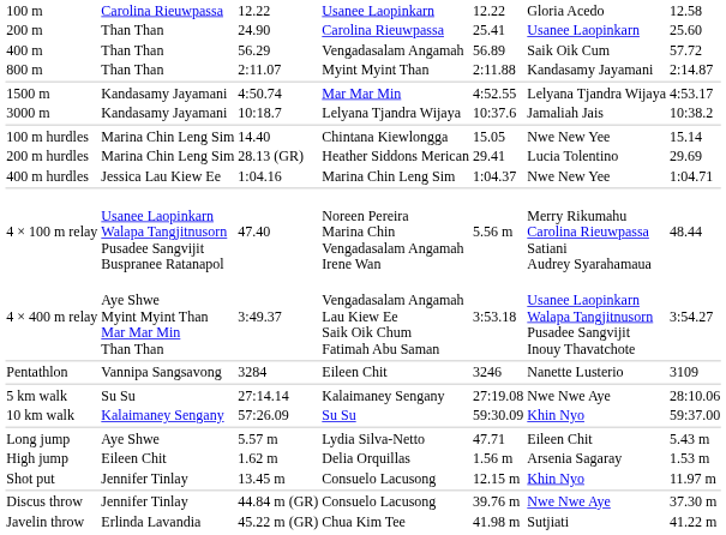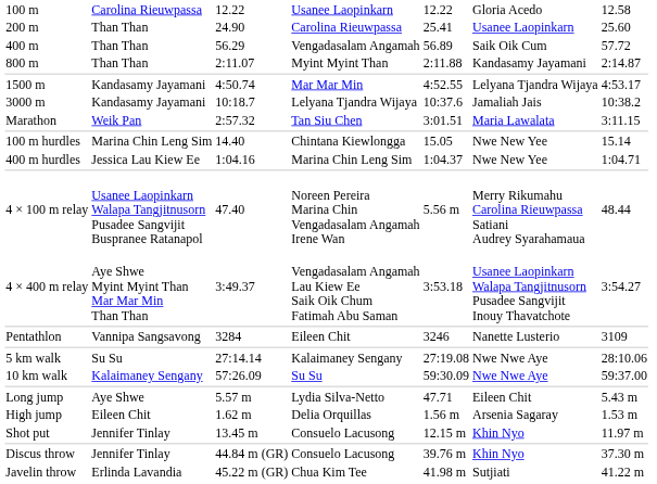 <table>
 <tr>
 <td>100 m</td>
 <td> <a href='#'>Carolina Rieuwpassa</a></td>
 <td>12.22</td>
 <td> <a href='#'>Usanee Laopinkarn</a></td>
 <td>12.22</td>
 <td> Gloria Acedo</td>
 <td>12.58</td>
 </tr>
 <tr>
 <td>200 m</td>
 <td> Than Than</td>
 <td>24.90</td>
 <td> <a href='#'>Carolina Rieuwpassa</a></td>
 <td>25.41</td>
 <td> <a href='#'>Usanee Laopinkarn</a></td>
 <td>25.60</td>
 </tr>
 <tr>
 <td>400 m</td>
 <td> Than Than</td>
 <td>56.29</td>
 <td> Vengadasalam Angamah</td>
 <td>56.89</td>
 <td> Saik Oik Cum</td>
 <td>57.72</td>
 </tr>
 <tr>
 <td>800 m</td>
 <td> Than Than</td>
 <td>2:11.07</td>
 <td> Myint Myint Than</td>
 <td>2:11.88</td>
 <td> Kandasamy Jayamani</td>
 <td>2:14.87</td>
 </tr>
 <tr bgcolor=#DDDDDD>
 <td colspan=7></td>
 </tr>
 <tr>
 <td>1500 m</td>
 <td> Kandasamy Jayamani</td>
 <td>4:50.74</td>
 <td> <a href='#'>Mar Mar Min</a></td>
 <td>4:52.55</td>
 <td> Lelyana Tjandra Wijaya</td>
 <td>4:53.17</td>
 </tr>
 <tr>
 <td>3000 m</td>
 <td> Kandasamy Jayamani</td>
 <td>10:18.7</td>
 <td> Lelyana Tjandra Wijaya</td>
 <td>10:37.6</td>
 <td> Jamaliah Jais</td>
 <td>10:38.2</td>
 </tr>
+<tr>
+<td>Marathon</td>
+<td> <a href='#'>Weik Pan</a></td>
+<td>2:57.32</td>
+<td> <a href='#'>Tan Siu Chen</a></td>
+<td>3:01.51</td>
+<td> <a href='#'>Maria Lawalata</a></td>
+<td>3:11.15</td>
+</tr>
 <tr bgcolor=#DDDDDD>
 <td colspan=7></td>
 </tr>
 <tr>
 <td>100 m hurdles</td>
 <td> Marina Chin Leng Sim</td>
 <td>14.40</td>
 <td> Chintana Kiewlongga</td>
 <td>15.05</td>
 <td> Nwe New Yee</td>
 <td>15.14</td>
-</tr>
-<tr>
-<td>200 m hurdles</td>
-<td> Marina Chin Leng Sim</td>
-<td>28.13 (GR)</td>
-<td> Heather Siddons Merican</td>
-<td>29.41</td>
-<td> Lucia Tolentino</td>
-<td>29.69</td>
 </tr>
 <tr>
 <td>400 m hurdles</td>
 <td> Jessica Lau Kiew Ee</td>
 <td>1:04.16</td>
 <td> Marina Chin Leng Sim</td>
 <td>1:04.37</td>
 <td> Nwe New Yee</td>
 <td>1:04.71</td>
 </tr>
 <tr bgcolor=#DDDDDD>
 <td colspan=7></td>
 </tr>
 <tr>
 <td>4 × 100 m relay</td>
 <td><br><a href='#'>Usanee Laopinkarn</a><br><a href='#'>Walapa Tangjitnusorn</a><br>Pusadee Sangvijit<br>Buspranee Ratanapol</td>
 <td>47.40</td>
 <td><br>Noreen Pereira<br>Marina Chin<br>Vengadasalam Angamah<br>Irene Wan</td>
 <td>5.56 m</td>
 <td><br>Merry Rikumahu<br><a href='#'>Carolina Rieuwpassa</a><br>Satiani<br>Audrey Syarahamaua</td>
 <td>48.44</td>
 </tr>
 <tr>
 <td>4 × 400 m relay</td>
 <td><br>Aye Shwe<br>Myint Myint Than<br><a href='#'>Mar Mar Min</a><br>Than Than</td>
 <td>3:49.37</td>
 <td><br>Vengadasalam Angamah<br>Lau Kiew Ee<br>Saik Oik Chum<br>Fatimah Abu Saman</td>
 <td>3:53.18</td>
 <td><br><a href='#'>Usanee Laopinkarn</a><br><a href='#'>Walapa Tangjitnusorn</a><br>Pusadee Sangvijit<br>Inouy Thavatchote</td>
 <td>3:54.27</td>
 </tr>
 <tr bgcolor=#DDDDDD>
 <td colspan=7></td>
 </tr>
 <tr>
 <td>Pentathlon</td>
 <td> Vannipa Sangsavong</td>
 <td>3284</td>
 <td>  Eileen Chit</td>
 <td>3246</td>
 <td> Nanette Lusterio</td>
 <td>3109</td>
 </tr>
 <tr bgcolor=#DDDDDD>
 <td colspan=7></td>
 </tr>
 <tr>
 <td>5 km walk</td>
 <td> Su Su</td>
 <td>27:14.14</td>
 <td> Kalaimaney Sengany</td>
 <td>27:19.08</td>
 <td> Nwe Nwe Aye</td>
 <td>28:10.06</td>
 </tr>
 <tr>
 <td>10 km walk</td>
 <td> <a href='#'>Kalaimaney Sengany</a></td>
 <td>57:26.09</td>
 <td> <a href='#'>Su Su </a></td>
 <td>59:30.09</td>
-<td> <a href='#'>Khin Nyo</a></td>
+<td> <a href='#'>Nwe Nwe Aye</a></td>
 <td>59:37.00</td>
 </tr>
 <tr bgcolor=#DDDDDD>
 <td colspan=7></td>
 </tr>
 <tr>
 <td>Long jump</td>
 <td> Aye Shwe</td>
 <td>5.57 m</td>
 <td> Lydia Silva-Netto</td>
 <td>47.71</td>
 <td> Eileen Chit</td>
 <td>5.43 m</td>
 </tr>
 <tr>
 <td>High jump</td>
 <td> Eileen Chit</td>
 <td>1.62 m</td>
 <td> Delia Orquillas</td>
 <td>1.56 m</td>
 <td> Arsenia Sagaray</td>
 <td>1.53 m</td>
 </tr>
 <tr>
 <td>Shot put</td>
 <td> Jennifer Tinlay</td>
 <td>13.45 m</td>
 <td> Consuelo Lacusong</td>
 <td>12.15 m</td>
 <td> <a href='#'>Khin Nyo </a></td>
 <td>11.97 m</td>
 </tr>
 <tr bgcolor=#DDDDDD>
 <td colspan=7></td>
 </tr>
 <tr>
 <td>Discus throw</td>
 <td> Jennifer Tinlay</td>
 <td>44.84 m (GR)</td>
 <td> Consuelo Lacusong</td>
 <td>39.76 m</td>
-<td> <a href='#'>Nwe Nwe Aye</a></td>
+<td> <a href='#'>Khin Nyo</a></td>
 <td>37.30 m</td>
 </tr>
 <tr>
 <td>Javelin throw</td>
 <td> Erlinda Lavandia</td>
 <td>45.22 m (GR)</td>
 <td> Chua Kim Tee</td>
 <td>41.98 m</td>
 <td> Sutjiati</td>
 <td>41.22 m</td>
 </tr>
 </table>
